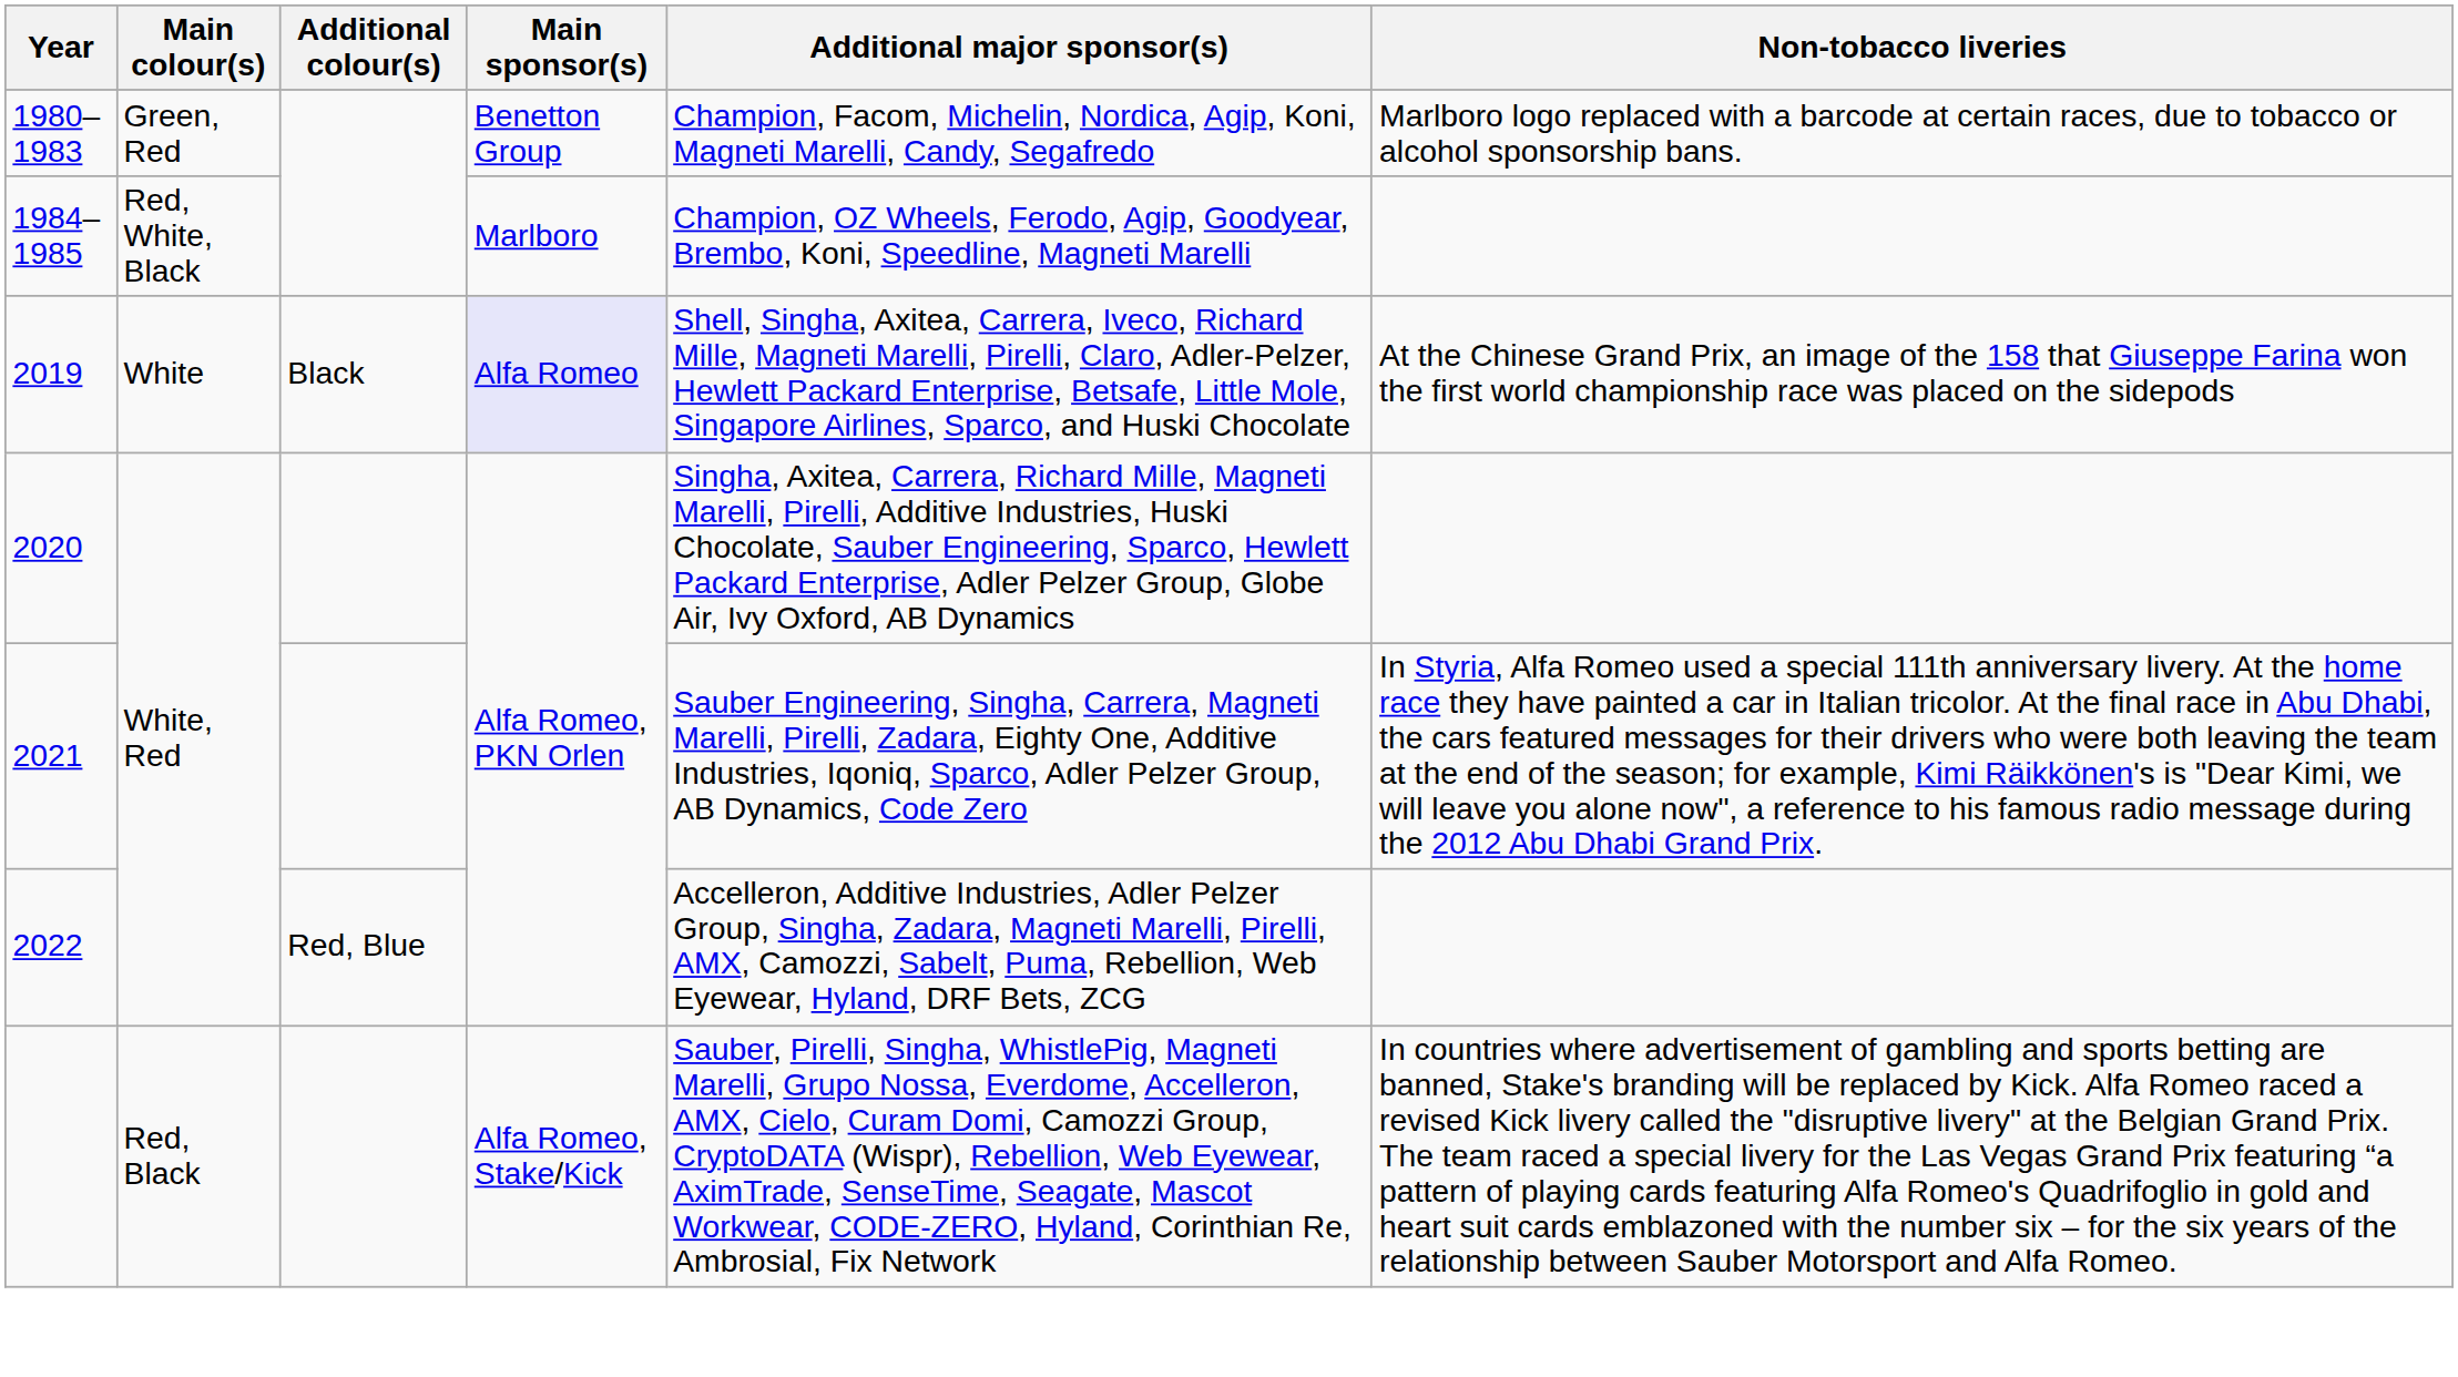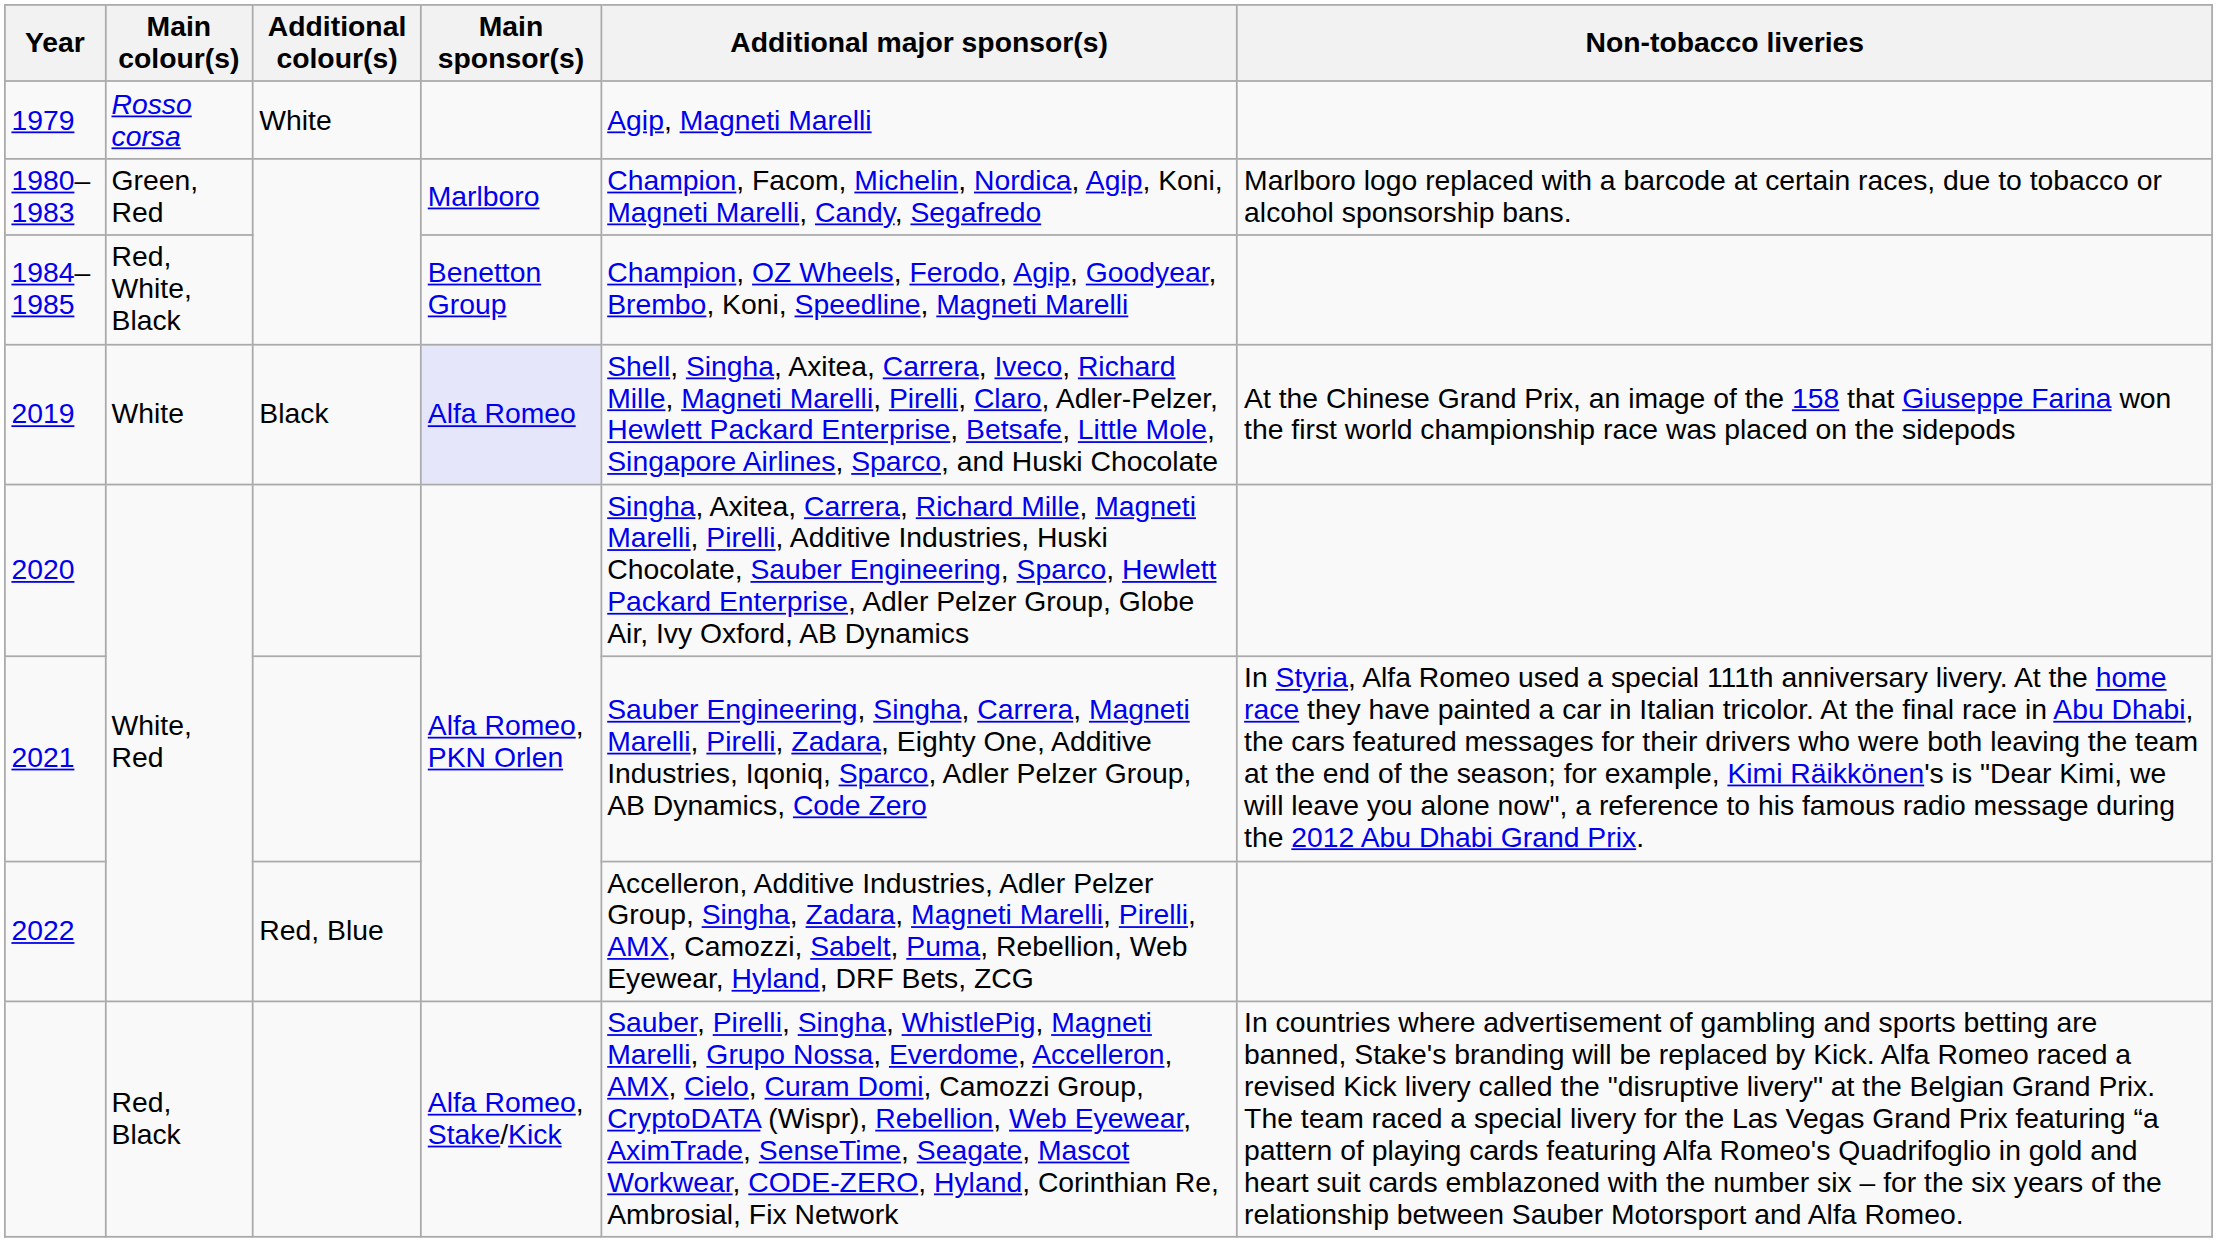 <table class="wikitable">
 <tr>
 <th>Year</th>
 <th>Main colour(s)</th>
 <th>Additional colour(s)</th>
 <th>Main sponsor(s)</th>
 <th>Additional major sponsor(s)</th>
 <th>Non-tobacco liveries</th>
 </tr>
 <tr>
+<td><a href='#'>1979</a></td>
+<td><em><a href='#'>Rosso corsa</a></em></td>
+<td>White</td>
+<td></td>
+<td><a href='#'>Agip</a>, <a href='#'>Magneti Marelli</a></td>
+<td></td>
+</tr>
+<tr>
 <td><a href='#'>1980</a>–<a href='#'>1983</a></td>
 <td>Green, Red</td>
 <td rowspan=2></td>
-<td><a href='#'>Benetton Group</a></td>
+<td><a href='#'>Marlboro</a></td>
 <td><a href='#'>Champion</a>, Facom, <a href='#'>Michelin</a>, <a href='#'>Nordica</a>, <a href='#'>Agip</a>, Koni, <a href='#'>Magneti Marelli</a>, <a href='#'>Candy</a>, <a href='#'>Segafredo</a></td>
 <td>Marlboro logo replaced with a barcode at certain races, due to tobacco or alcohol sponsorship bans.</td>
 </tr>
 <tr>
 <td><a href='#'>1984</a>–<a href='#'>1985</a></td>
 <td>Red, White, Black</td>
-<td><a href='#'>Marlboro</a></td>
+<td><a href='#'>Benetton Group</a></td>
 <td><a href='#'>Champion</a>, <a href='#'>OZ Wheels</a>, <a href='#'>Ferodo</a>, <a href='#'>Agip</a>, <a href='#'>Goodyear</a>, <a href='#'>Brembo</a>, Koni, <a href='#'>Speedline</a>, <a href='#'>Magneti Marelli</a></td>
 <td></td>
 </tr>
 <tr>
 <td><a href='#'>2019</a></td>
 <td>White</td>
 <td>Black</td>
 <td style="background: lavender;"><a href='#'>Alfa Romeo</a></td>
 <td><a href='#'>Shell</a>, <a href='#'>Singha</a>, Axitea, <a href='#'>Carrera</a>, <a href='#'>Iveco</a>, <a href='#'>Richard Mille</a>, <a href='#'>Magneti Marelli</a>, <a href='#'>Pirelli</a>, <a href='#'>Claro</a>, Adler-Pelzer, <a href='#'>Hewlett Packard Enterprise</a>, <a href='#'>Betsafe</a>, <a href='#'>Little Mole</a>, <a href='#'>Singapore Airlines</a>, <a href='#'>Sparco</a>, and Huski Chocolate</td>
 <td>At the Chinese Grand Prix, an image of the <a href='#'>158</a> that <a href='#'>Giuseppe Farina</a> won the first world championship race was placed on the sidepods</td>
 </tr>
 <tr>
 <td><a href='#'>2020</a></td>
 <td rowspan=3>White, Red</td>
 <td></td>
 <td rowspan="3"><a href='#'>Alfa Romeo</a>, <a href='#'>PKN Orlen</a></td>
 <td><a href='#'>Singha</a>, Axitea, <a href='#'>Carrera</a>, <a href='#'>Richard Mille</a>, <a href='#'>Magneti Marelli</a>, <a href='#'>Pirelli</a>, Additive Industries, Huski Chocolate, <a href='#'>Sauber Engineering</a>, <a href='#'>Sparco</a>, <a href='#'>Hewlett Packard Enterprise</a>, Adler Pelzer Group, Globe Air, Ivy Oxford, AB Dynamics</td>
 <td></td>
 </tr>
 <tr>
 <td><a href='#'>2021</a></td>
 <td></td>
 <td><a href='#'>Sauber Engineering</a>, <a href='#'>Singha</a>, <a href='#'>Carrera</a>, <a href='#'>Magneti Marelli</a>, <a href='#'>Pirelli</a>, <a href='#'>Zadara</a>, Eighty One, Additive Industries, Iqoniq, <a href='#'>Sparco</a>, Adler Pelzer Group, AB Dynamics, <a href='#'>Code Zero</a></td>
 <td>In <a href='#'>Styria</a>, Alfa Romeo used a special 111th anniversary livery. At the <a href='#'>home race</a> they have painted a car in Italian tricolor. At the final race in <a href='#'>Abu Dhabi</a>, the cars featured messages for their drivers who were both leaving the team at the end of the season; for example, <a href='#'>Kimi Räikkönen</a>'s is "Dear Kimi, we will leave you alone now", a reference to his famous radio message during the <a href='#'>2012 Abu Dhabi Grand Prix</a>.</td>
 </tr>
 <tr>
 <td><a href='#'>2022</a></td>
 <td>Red, Blue</td>
 <td>Accelleron, Additive Industries, Adler Pelzer Group, <a href='#'>Singha</a>, <a href='#'>Zadara</a>, <a href='#'>Magneti Marelli</a>, <a href='#'>Pirelli</a>, <a href='#'>AMX</a>, Camozzi, <a href='#'>Sabelt</a>, <a href='#'>Puma</a>, Rebellion, Web Eyewear, <a href='#'>Hyland</a>, DRF Bets, ZCG</td>
 <td></td>
 </tr>
 <tr>
 <td></td>
 <td>Red, Black</td>
 <td></td>
 <td><a href='#'>Alfa Romeo</a>, <a href='#'>Stake</a>/<a href='#'>Kick</a></td>
 <td><a href='#'>Sauber</a>, <a href='#'>Pirelli</a>, <a href='#'>Singha</a>, <a href='#'>WhistlePig</a>, <a href='#'>Magneti Marelli</a>, <a href='#'>Grupo Nossa</a>, <a href='#'>Everdome</a>, <a href='#'>Accelleron</a>, <a href='#'>AMX</a>, <a href='#'>Cielo</a>, <a href='#'>Curam Domi</a>, Camozzi Group, <a href='#'>CryptoDATA</a> (Wispr), <a href='#'>Rebellion</a>, <a href='#'>Web Eyewear</a>, <a href='#'>AximTrade</a>, <a href='#'>SenseTime</a>, <a href='#'>Seagate</a>, <a href='#'>Mascot Workwear</a>, <a href='#'>CODE-ZERO</a>, <a href='#'>Hyland</a>, Corinthian Re, Ambrosial, Fix Network</td>
 <td>In countries where advertisement of gambling and sports betting are banned, Stake's branding will be replaced by Kick. Alfa Romeo raced a revised Kick livery called the "disruptive livery" at the Belgian Grand Prix. The team raced a special livery for the Las Vegas Grand Prix featuring “a pattern of playing cards featuring Alfa Romeo's Quadrifoglio in gold and heart suit cards emblazoned with the number six – for the six years of the relationship between Sauber Motorsport and Alfa Romeo.</td>
 </tr>
 </table>
